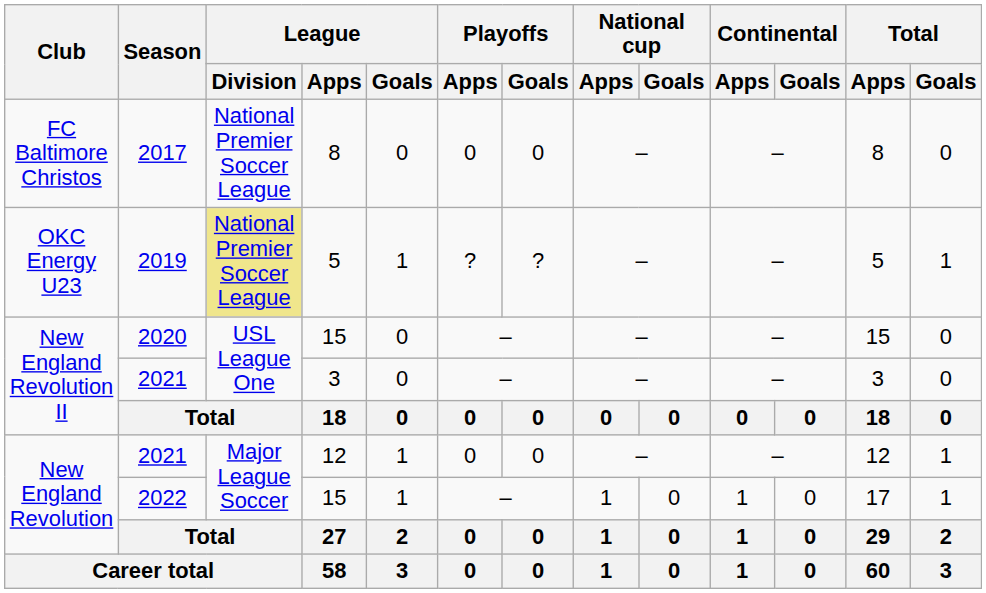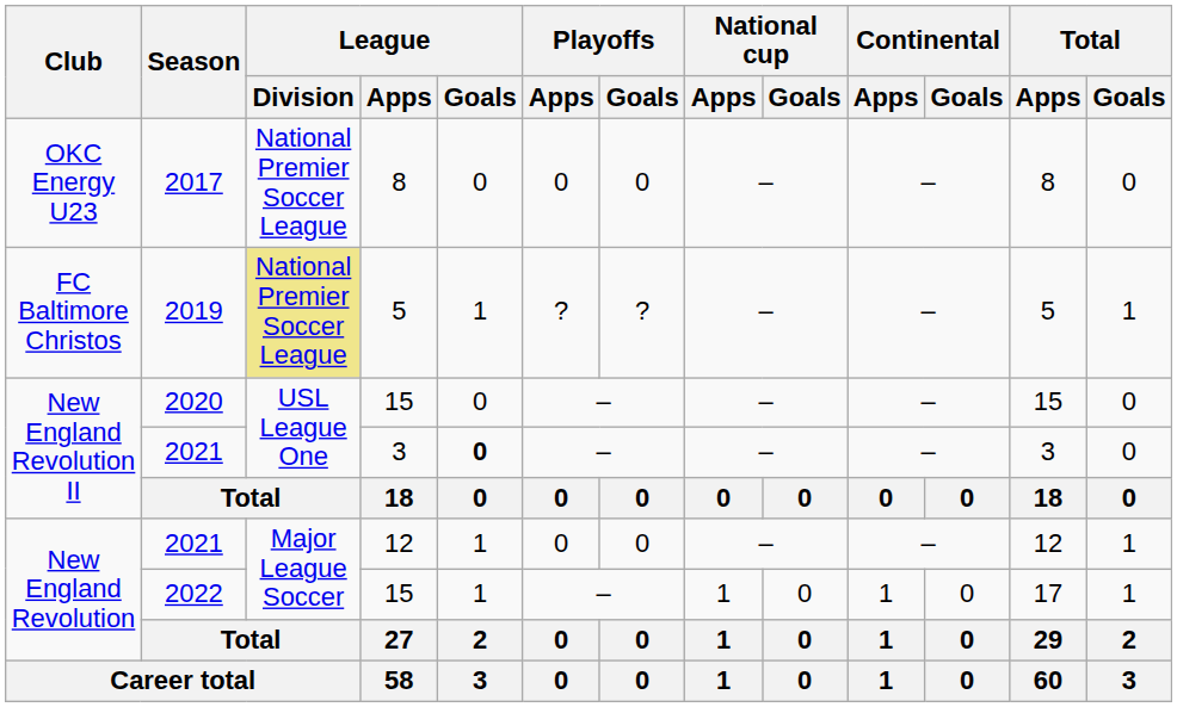 <table class="wikitable" style="text-align: center">
 <tr>
 <th rowspan="2">Club</th>
 <th rowspan="2">Season</th>
 <th colspan="3">League</th>
 <th colspan="2">Playoffs</th>
 <th colspan="2">National cup</th>
 <th colspan="2">Continental</th>
 <th colspan="2">Total</th>
 </tr>
 <tr>
 <th>Division</th>
 <th>Apps</th>
 <th>Goals</th>
 <th>Apps</th>
 <th>Goals</th>
 <th>Apps</th>
 <th>Goals</th>
 <th>Apps</th>
 <th>Goals</th>
 <th>Apps</th>
 <th>Goals</th>
 </tr>
 <tr>
-<td><a href='#'>FC Baltimore Christos</a></td>
+<td><a href='#'>OKC Energy U23</a></td>
 <td><a href='#'>2017</a></td>
 <td><a href='#'>National Premier Soccer League</a></td>
 <td>8</td>
 <td>0</td>
 <td>0</td>
 <td>0</td>
 <td colspan="2">–</td>
 <td colspan="2">–</td>
 <td>8</td>
 <td>0</td>
 </tr>
 <tr>
-<td><a href='#'>OKC Energy U23</a></td>
+<td><a href='#'>FC Baltimore Christos</a></td>
 <td><a href='#'>2019</a></td>
 <td style="background: khaki;"><a href='#'>National Premier Soccer League</a></td>
 <td>5</td>
 <td>1</td>
 <td>?</td>
 <td>?</td>
 <td colspan="2">–</td>
 <td colspan="2">–</td>
 <td>5</td>
 <td>1</td>
 </tr>
 <tr>
 <td rowspan=3><a href='#'>New England Revolution II</a></td>
 <td><a href='#'>2020</a></td>
 <td rowspan=2><a href='#'>USL League One</a></td>
 <td>15</td>
 <td>0</td>
 <td colspan="2">–</td>
 <td colspan="2">–</td>
 <td colspan="2">–</td>
 <td>15</td>
 <td>0</td>
 </tr>
 <tr>
 <td><a href='#'>2021</a></td>
 <td>3</td>
-<td>0</td>
+<td><strong>0</strong></td>
 <td colspan="2">–</td>
 <td colspan="2">–</td>
 <td colspan="2">–</td>
 <td>3</td>
 <td>0</td>
 </tr>
 <tr>
 <th colspan="2"><strong>Total</strong></th>
 <th>18</th>
 <th>0</th>
 <th>0</th>
 <th>0</th>
 <th>0</th>
 <th>0</th>
 <th>0</th>
 <th>0</th>
 <th>18</th>
 <th>0</th>
 </tr>
 <tr>
 <td rowspan=3><a href='#'>New England Revolution</a></td>
 <td><a href='#'>2021</a></td>
 <td rowspan=2><a href='#'>Major League Soccer</a></td>
 <td>12</td>
 <td>1</td>
 <td>0</td>
 <td>0</td>
 <td colspan="2">–</td>
 <td colspan="2">–</td>
 <td>12</td>
 <td>1</td>
 </tr>
 <tr>
 <td><a href='#'>2022</a></td>
 <td>15</td>
 <td>1</td>
 <td colspan="2">–</td>
 <td>1</td>
 <td>0</td>
 <td>1</td>
 <td>0</td>
 <td>17</td>
 <td>1</td>
 </tr>
 <tr>
 <th colspan="2"><strong>Total</strong></th>
 <th>27</th>
 <th>2</th>
 <th>0</th>
 <th>0</th>
 <th>1</th>
 <th>0</th>
 <th>1</th>
 <th>0</th>
 <th>29</th>
 <th>2</th>
 </tr>
 <tr>
 <th colspan="3"><strong>Career total</strong></th>
 <th>58</th>
 <th>3</th>
 <th>0</th>
 <th>0</th>
 <th>1</th>
 <th>0</th>
 <th>1</th>
 <th>0</th>
 <th>60</th>
 <th>3</th>
 </tr>
 </table>
